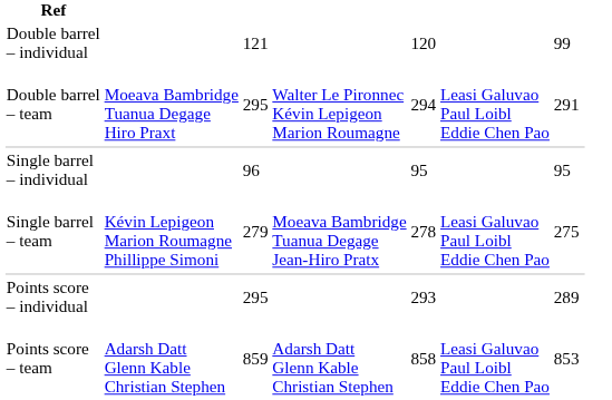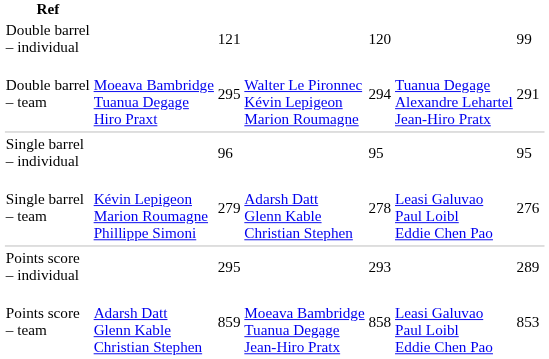 <table>
 <tr>
 <th style="padding:1px;">Ref</th>
 </tr>
 <tr>
 <td>Double barrel<br> – individual</td>
 <td></td>
 <td>121</td>
 <td></td>
 <td>120</td>
 <td></td>
 <td>99</td>
 <td align=center></td>
 </tr>
 <tr>
 <td>Double barrel<br> – team</td>
 <td valign=top><br><a href='#'>Moeava Bambridge</a><br><a href='#'>Tuanua Degage</a><br><a href='#'>Hiro Praxt</a></td>
 <td>295</td>
 <td valign=top><br><a href='#'>Walter Le Pironnec</a><br><a href='#'>Kévin Lepigeon</a><br><a href='#'>Marion Roumagne</a></td>
 <td>294</td>
-<td valign=top><br><a href='#'>Leasi Galuvao</a><br><a href='#'>Paul Loibl</a><br><a href='#'>Eddie Chen Pao</a></td>
+<td valign=top><br><a href='#'>Tuanua Degage</a><br><a href='#'>Alexandre Lehartel</a><br><a href='#'>Jean-Hiro Pratx</a></td>
 <td>291</td>
 <td align=center></td>
 </tr>
 <tr bgcolor=#DDDDDD>
 <td colspan=8></td>
 </tr>
 <tr>
 <td>Single barrel<br> – individual</td>
 <td></td>
 <td>96</td>
 <td></td>
 <td>95</td>
 <td></td>
 <td>95</td>
 <td align=center></td>
 </tr>
 <tr>
 <td>Single barrel<br> – team</td>
 <td valign=top><br><a href='#'>Kévin Lepigeon</a><br><a href='#'>Marion Roumagne</a><br><a href='#'>Phillippe Simoni</a></td>
 <td>279</td>
-<td valign=top><br><a href='#'>Moeava Bambridge</a><br><a href='#'>Tuanua Degage</a><br><a href='#'>Jean-Hiro Pratx</a><br></td>
+<td valign=top><br><a href='#'>Adarsh Datt</a><br><a href='#'>Glenn Kable</a><br><a href='#'>Christian Stephen</a></td>
 <td>278</td>
 <td valign=top><br><a href='#'>Leasi Galuvao</a><br><a href='#'>Paul Loibl</a><br><a href='#'>Eddie Chen Pao</a></td>
-<td>275</td>
+<td>276</td>
 <td align=center><br></td>
 </tr>
 <tr bgcolor=#DDDDDD>
 <td colspan=8></td>
 </tr>
 <tr>
 <td>Points score<br> – individual</td>
 <td></td>
 <td>295</td>
 <td></td>
 <td>293</td>
 <td></td>
 <td>289</td>
 <td align=center></td>
 </tr>
 <tr>
 <td>Points score<br> – team</td>
 <td valign=top><br><a href='#'>Adarsh Datt</a><br><a href='#'>Glenn Kable</a><br><a href='#'>Christian Stephen</a></td>
 <td>859</td>
-<td valign=top><br><a href='#'>Adarsh Datt</a><br><a href='#'>Glenn Kable</a><br><a href='#'>Christian Stephen</a></td>
+<td valign=top><br><a href='#'>Moeava Bambridge</a><br><a href='#'>Tuanua Degage</a><br><a href='#'>Jean-Hiro Pratx</a><br></td>
 <td>858</td>
 <td valign=top><br><a href='#'>Leasi Galuvao</a><br><a href='#'>Paul Loibl</a><br><a href='#'>Eddie Chen Pao</a></td>
 <td>853</td>
 <td align=center></td>
 </tr>
 </table>
